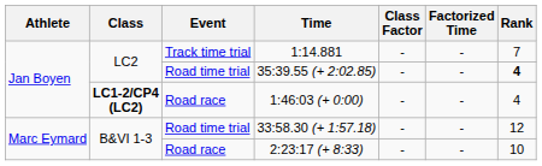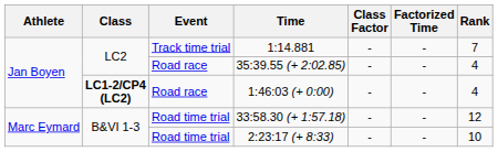 <table class=wikitable style="font-size:90%">
 <tr>
 <th>Athlete</th>
 <th>Class</th>
 <th>Event</th>
 <th>Time</th>
 <th>Class<br>Factor</th>
 <th>Factorized<br>Time</th>
 <th>Rank</th>
 </tr>
 <tr>
 <td rowspan="3"><a href='#'>Jan Boyen</a></td>
 <td align="center" rowspan="2">LC2</td>
 <td><a href='#'>Track time trial</a></td>
 <td align="center">1:14.881</td>
 <td align="center">-</td>
 <td align="center">-</td>
 <td align="center">7</td>
 </tr>
 <tr>
-<td><a href='#'>Road time trial</a></td>
+<td><a href='#'>Road race</a></td>
 <td align="center">35:39.55 <em>(+ 2:02.85)</em></td>
 <td align="center">-</td>
 <td align="center">-</td>
-<td align="center"><strong>4</strong></td>
+<td align="center">4</td>
 </tr>
 <tr>
 <td align="center"><strong>LC1-2/CP4<br>(LC2)</strong></td>
 <td><a href='#'>Road race</a></td>
 <td align="center">1:46:03 <em>(+ 0:00)</em></td>
 <td align="center">-</td>
 <td align="center">-</td>
 <td align="center">4</td>
 </tr>
 <tr>
 <td rowspan="2"><a href='#'>Marc Eymard</a></td>
 <td align="center" rowspan="2">B&VI 1-3</td>
 <td><a href='#'>Road time trial</a></td>
 <td align="center">33:58.30 <em>(+ 1:57.18)</em></td>
 <td align="center">-</td>
 <td align="center">-</td>
 <td align="center">12</td>
 </tr>
 <tr>
-<td><a href='#'>Road race</a></td>
+<td><a href='#'>Road time trial</a></td>
 <td align="center">2:23:17 <em>(+ 8:33)</em></td>
 <td align="center">-</td>
 <td align="center">-</td>
 <td align="center">10</td>
 </tr>
 </table>
